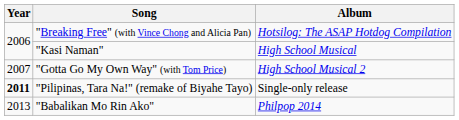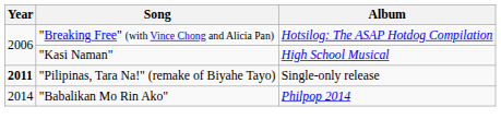 <table class="wikitable">
 <tr>
 <th>Year</th>
 <th>Song</th>
 <th>Album</th>
 </tr>
 <tr>
 <td rowspan=2>2006</td>
 <td>"<a href='#'>Breaking Free</a>" <small>(with <a href='#'>Vince Chong</a> and Alicia Pan)</small></td>
 <td><em><a href='#'>Hotsilog: The ASAP Hotdog Compilation</a></em></td>
 </tr>
 <tr>
 <td>"Kasi Naman"</td>
 <td><em><a href='#'>High School Musical</a></em></td>
 </tr>
 <tr>
-<td>2007</td>
-<td>"Gotta Go My Own Way" <small>(with <a href='#'>Tom Price</a>)</small></td>
-<td><em><a href='#'>High School Musical 2</a></em></td>
-</tr>
-<tr>
 <td><strong>2011</strong></td>
 <td>"Pilipinas, Tara Na!"  (remake of Biyahe Tayo)</td>
 <td>Single-only release</td>
 </tr>
 <tr>
-<td>2013</td>
+<td>2014</td>
 <td>"Babalikan Mo Rin Ako"</td>
 <td><em><a href='#'>Philpop 2014</a></em></td>
 </tr>
 </table>
